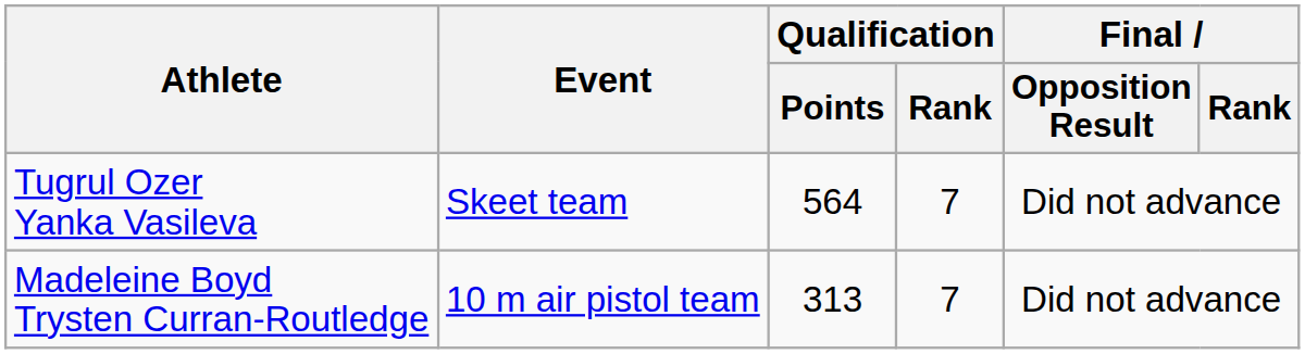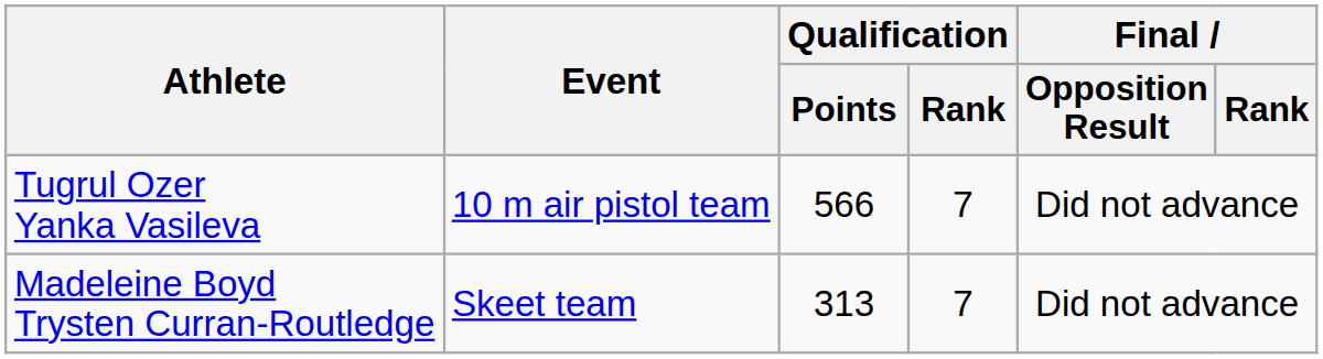 <table class=wikitable style=font-size:90%;text-align:center>
 <tr>
 <th rowspan=2>Athlete</th>
 <th rowspan=2>Event</th>
 <th colspan=2>Qualification</th>
 <th colspan=2>Final / </th>
 </tr>
 <tr style=font-size:95%>
 <th>Points</th>
 <th>Rank</th>
 <th>Opposition<br>Result</th>
 <th>Rank</th>
 </tr>
 <tr>
 <td align=left><a href='#'>Tugrul Ozer</a><br><a href='#'>Yanka Vasileva</a></td>
-<td align=left><a href='#'>Skeet team</a></td>
-<td>564</td>
+<td align=left><a href='#'>10 m air pistol team</a></td>
+<td>566</td>
 <td>7</td>
 <td colspan=2>Did not advance</td>
 </tr>
 <tr>
 <td align=left><a href='#'>Madeleine Boyd</a><br><a href='#'>Trysten Curran-Routledge</a></td>
-<td align=left><a href='#'>10 m air pistol team</a></td>
+<td align=left><a href='#'>Skeet team</a></td>
 <td>313</td>
 <td>7</td>
 <td colspan=2>Did not advance</td>
 </tr>
 </table>
